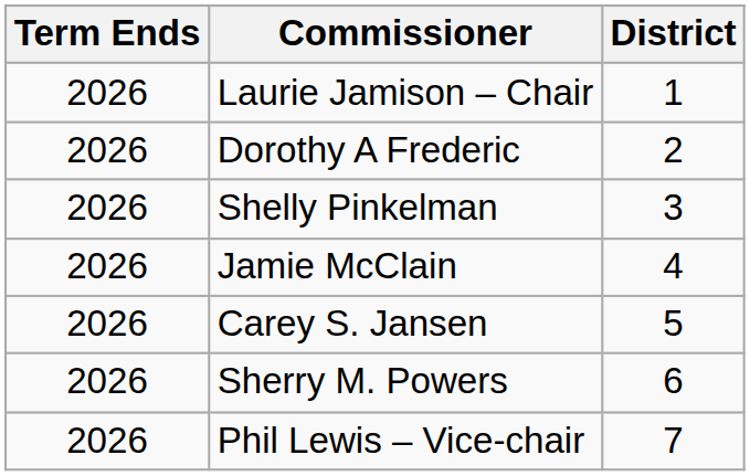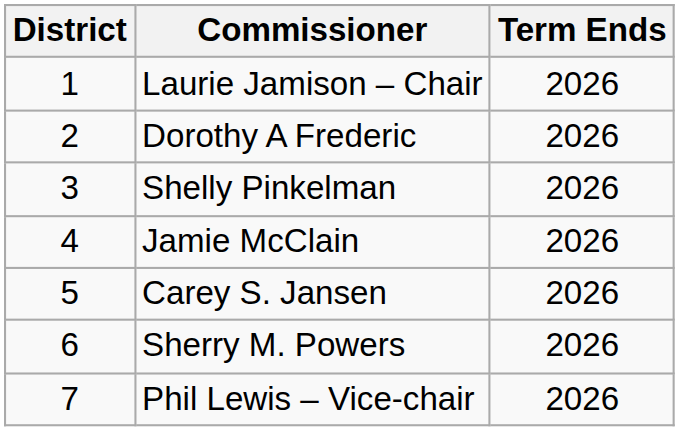 <table class="wikitable">
 <tr>
+<th>District</th>
+<th>Commissioner</th>
 <th>Term Ends</th>
-<th>Commissioner</th>
-<th>District</th>
 </tr>
 <tr>
+<td align="center">1</td>
+<td>Laurie Jamison – Chair</td>
 <td align="center">2026</td>
-<td>Laurie Jamison – Chair</td>
-<td align="center">1</td>
 </tr>
 <tr>
+<td align="center">2</td>
+<td>Dorothy A Frederic</td>
 <td align="center">2026</td>
-<td>Dorothy A Frederic</td>
-<td align="center">2</td>
 </tr>
 <tr>
+<td align="center">3</td>
+<td>Shelly Pinkelman</td>
 <td align="center">2026</td>
-<td>Shelly Pinkelman</td>
-<td align="center">3</td>
 </tr>
 <tr>
+<td align="center">4</td>
+<td>Jamie McClain</td>
 <td align="center">2026</td>
-<td>Jamie McClain</td>
-<td align="center">4</td>
 </tr>
 <tr>
+<td align="center">5</td>
+<td>Carey S. Jansen</td>
 <td align="center">2026</td>
-<td>Carey S. Jansen</td>
-<td align="center">5</td>
 </tr>
 <tr>
+<td align="center">6</td>
+<td>Sherry M. Powers</td>
 <td align="center">2026</td>
-<td>Sherry M. Powers</td>
-<td align="center">6</td>
 </tr>
 <tr>
+<td align="center">7</td>
+<td>Phil Lewis – Vice-chair</td>
 <td align="center">2026</td>
-<td>Phil Lewis – Vice-chair</td>
-<td align="center">7</td>
 </tr>
 </table>
